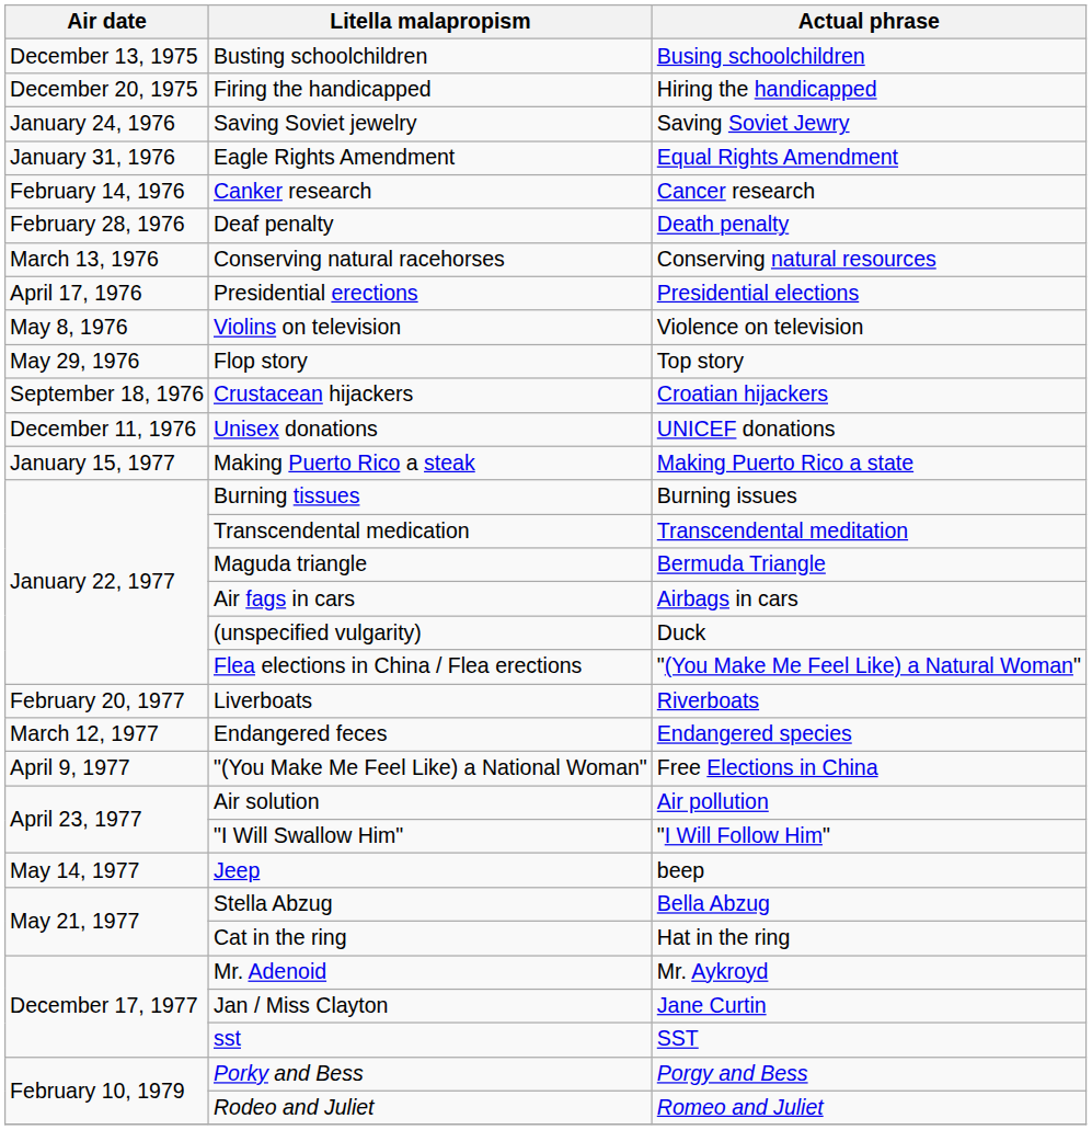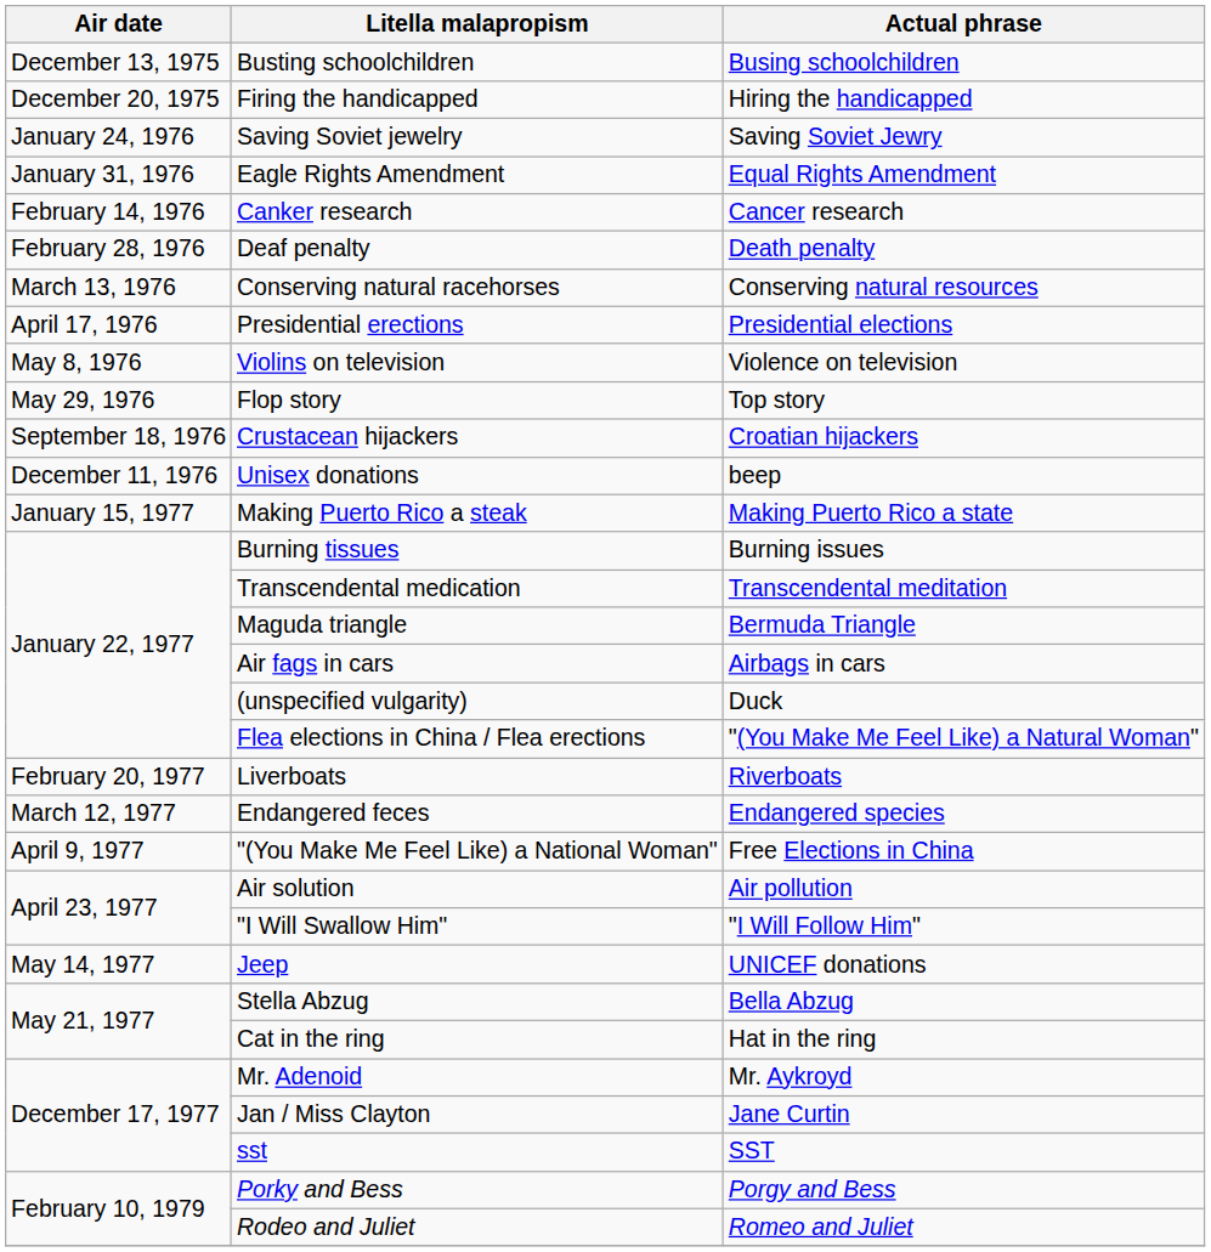 <table class="wikitable plainrowheaders">
 <tr>
 <th scope="col">Air date</th>
 <th scope="col">Litella malapropism</th>
 <th scope="col">Actual phrase</th>
 </tr>
 <tr>
 <td>December 13, 1975</td>
 <td>Busting schoolchildren</td>
 <td><a href='#'>Busing schoolchildren</a></td>
 </tr>
 <tr>
 <td>December 20, 1975</td>
 <td>Firing the handicapped</td>
 <td>Hiring the <a href='#'>handicapped</a></td>
 </tr>
 <tr>
 <td>January 24, 1976</td>
 <td>Saving Soviet jewelry</td>
 <td>Saving <a href='#'>Soviet Jewry</a></td>
 </tr>
 <tr>
 <td>January 31, 1976</td>
 <td>Eagle Rights Amendment</td>
 <td><a href='#'>Equal Rights Amendment</a></td>
 </tr>
 <tr>
 <td>February 14, 1976</td>
 <td><a href='#'>Canker</a> research</td>
 <td><a href='#'>Cancer</a> research</td>
 </tr>
 <tr>
 <td>February 28, 1976</td>
 <td>Deaf penalty</td>
 <td><a href='#'>Death penalty</a></td>
 </tr>
 <tr>
 <td>March 13, 1976</td>
 <td>Conserving natural racehorses</td>
 <td>Conserving <a href='#'>natural resources</a></td>
 </tr>
 <tr>
 <td>April 17, 1976</td>
 <td>Presidential <a href='#'>erections</a></td>
 <td><a href='#'>Presidential elections</a></td>
 </tr>
 <tr>
 <td>May 8, 1976</td>
 <td><a href='#'>Violins</a> on television</td>
 <td>Violence on television</td>
 </tr>
 <tr>
 <td>May 29, 1976</td>
 <td>Flop story</td>
 <td>Top story</td>
 </tr>
 <tr>
 <td>September 18, 1976</td>
 <td><a href='#'>Crustacean</a> hijackers</td>
 <td><a href='#'>Croatian hijackers</a></td>
 </tr>
 <tr>
 <td>December 11, 1976</td>
 <td><a href='#'>Unisex</a> donations</td>
-<td><a href='#'>UNICEF</a> donations</td>
+<td>beep</td>
 </tr>
 <tr>
 <td>January 15, 1977</td>
 <td>Making <a href='#'>Puerto Rico</a> a <a href='#'>steak</a></td>
 <td><a href='#'>Making Puerto Rico a state</a></td>
 </tr>
 <tr>
 <td rowspan="6">January 22, 1977</td>
 <td>Burning <a href='#'>tissues</a></td>
 <td>Burning issues</td>
 </tr>
 <tr>
 <td>Transcendental medication</td>
 <td><a href='#'>Transcendental meditation</a></td>
 </tr>
 <tr>
 <td>Maguda triangle</td>
 <td><a href='#'>Bermuda Triangle</a></td>
 </tr>
 <tr>
 <td>Air <a href='#'>fags</a> in cars</td>
 <td><a href='#'>Airbags</a> in cars</td>
 </tr>
 <tr>
 <td>(unspecified vulgarity)</td>
 <td>Duck</td>
 </tr>
 <tr>
 <td><a href='#'>Flea</a> elections in China / Flea erections</td>
 <td>"<a href='#'>(You Make Me Feel Like) a Natural Woman</a>"</td>
 </tr>
 <tr>
 <td>February 20, 1977</td>
 <td>Liverboats</td>
 <td><a href='#'>Riverboats</a></td>
 </tr>
 <tr>
 <td>March 12, 1977</td>
 <td>Endangered feces</td>
 <td><a href='#'>Endangered species</a></td>
 </tr>
 <tr>
 <td>April 9, 1977</td>
 <td>"(You Make Me Feel Like) a National Woman"</td>
 <td>Free <a href='#'>Elections in China</a></td>
 </tr>
 <tr>
 <td rowspan="2">April 23, 1977</td>
 <td>Air solution</td>
 <td><a href='#'>Air pollution</a></td>
 </tr>
 <tr>
 <td>"I Will Swallow Him"</td>
 <td>"<a href='#'>I Will Follow Him</a>"</td>
 </tr>
 <tr>
 <td>May 14, 1977</td>
 <td><a href='#'>Jeep</a></td>
-<td>beep</td>
+<td><a href='#'>UNICEF</a> donations</td>
 </tr>
 <tr>
 <td rowspan="2">May 21, 1977</td>
 <td>Stella Abzug</td>
 <td><a href='#'>Bella Abzug</a></td>
 </tr>
 <tr>
 <td>Cat in the ring</td>
 <td>Hat in the ring</td>
 </tr>
 <tr>
 <td rowspan="3">December 17, 1977</td>
 <td>Mr. <a href='#'>Adenoid</a></td>
 <td>Mr. <a href='#'>Aykroyd</a></td>
 </tr>
 <tr>
 <td>Jan / Miss Clayton</td>
 <td><a href='#'>Jane Curtin</a></td>
 </tr>
 <tr>
 <td><a href='#'>sst</a></td>
 <td><a href='#'>SST</a></td>
 </tr>
 <tr>
 <td rowspan="2">February 10, 1979</td>
 <td><em><a href='#'>Porky</a> and Bess</em></td>
 <td><em><a href='#'>Porgy and Bess</a></em></td>
 </tr>
 <tr>
 <td><em>Rodeo and Juliet</em></td>
 <td><em><a href='#'>Romeo and Juliet</a></em></td>
 </tr>
 <tr>
 </tr>
 </table>
